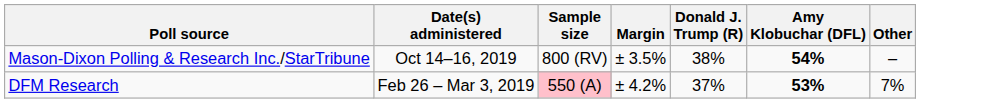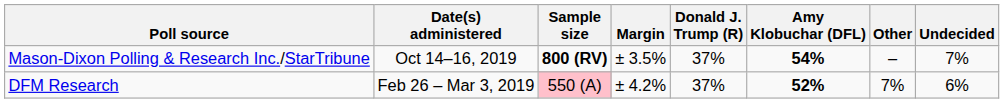 <table class="wikitable" style="font-size:90%;text-align:center;">
 <tr valign=bottom style="font-size:90%;">
 <th>Poll source</th>
 <th>Date(s)<br>administered</th>
 <th>Sample<br>size</th>
 <th>Margin<br></th>
 <th>Donald J.<br>Trump (R)</th>
 <th>Amy<br>Klobuchar (DFL)</th>
 <th>Other</th>
+<th>Undecided</th>
 </tr>
 <tr>
 <td style="text-align:left;"><a href='#'>Mason-Dixon Polling & Research Inc.</a>/<a href='#'>StarTribune</a></td>
 <td>Oct 14–16, 2019</td>
-<td>800 (RV)</td>
+<td><strong>800 (RV)</strong></td>
 <td>± 3.5%</td>
-<td>38%</td>
+<td>37%</td>
 <td><strong>54%</strong></td>
 <td>–</td>
+<td>7%</td>
 </tr>
 <tr>
 <td style="text-align:left;"><a href='#'>DFM Research</a></td>
 <td>Feb 26 – Mar 3, 2019</td>
 <td style="background: pink;">550 (A)</td>
 <td>± 4.2%</td>
 <td>37%</td>
-<td><strong>53%</strong></td>
+<td><strong>52%</strong></td>
 <td>7%</td>
+<td>6%</td>
 </tr>
 </table>
